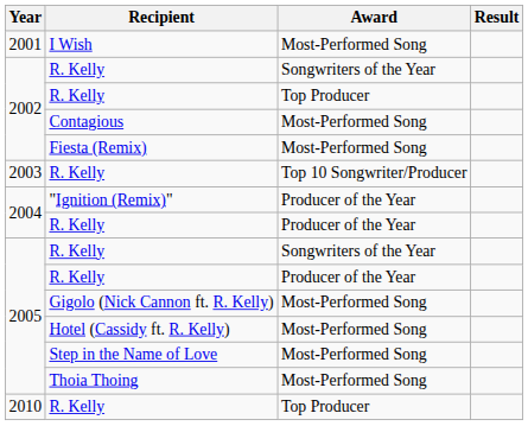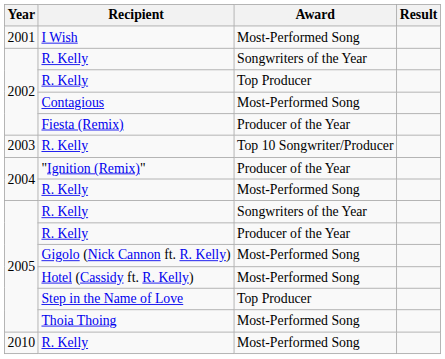 <table class="wikitable">
 <tr>
 <th>Year</th>
 <th>Recipient</th>
 <th>Award</th>
 <th>Result</th>
 </tr>
 <tr>
 <td>2001</td>
 <td><a href='#'>I Wish</a></td>
 <td>Most-Performed Song</td>
 <td></td>
 </tr>
 <tr>
 <td rowspan="4">2002</td>
 <td><a href='#'>R. Kelly</a></td>
 <td>Songwriters of the Year</td>
 <td></td>
 </tr>
 <tr>
 <td><a href='#'>R. Kelly</a></td>
 <td>Top Producer</td>
 <td></td>
 </tr>
 <tr>
 <td><a href='#'>Contagious</a></td>
 <td>Most-Performed Song</td>
 <td></td>
 </tr>
 <tr>
 <td><a href='#'>Fiesta (Remix)</a></td>
-<td>Most-Performed Song</td>
+<td>Producer of the Year</td>
 <td></td>
 </tr>
 <tr>
 <td>2003</td>
 <td><a href='#'>R. Kelly</a></td>
 <td>Top 10 Songwriter/Producer</td>
 <td></td>
 </tr>
 <tr>
 <td rowspan="2">2004</td>
 <td>"<a href='#'>Ignition (Remix)</a>"</td>
 <td>Producer of the Year</td>
 <td></td>
 </tr>
 <tr>
 <td><a href='#'>R. Kelly</a></td>
-<td>Producer of the Year</td>
+<td>Most-Performed Song</td>
 <td></td>
 </tr>
 <tr>
 <td rowspan="6">2005</td>
 <td><a href='#'>R. Kelly</a></td>
 <td>Songwriters of the Year</td>
 <td></td>
 </tr>
 <tr>
 <td><a href='#'>R. Kelly</a></td>
 <td>Producer of the Year</td>
 <td></td>
 </tr>
 <tr>
 <td><a href='#'>Gigolo</a> (<a href='#'>Nick Cannon</a> ft. <a href='#'>R. Kelly</a>)</td>
 <td>Most-Performed Song</td>
 <td></td>
 </tr>
 <tr>
 <td><a href='#'>Hotel</a> (<a href='#'>Cassidy</a> ft. <a href='#'>R. Kelly</a>)</td>
 <td>Most-Performed Song</td>
 <td></td>
 </tr>
 <tr>
 <td><a href='#'>Step in the Name of Love</a></td>
-<td>Most-Performed Song</td>
+<td>Top Producer</td>
 <td></td>
 </tr>
 <tr>
 <td><a href='#'>Thoia Thoing</a></td>
 <td>Most-Performed Song</td>
 <td></td>
 </tr>
 <tr>
 <td>2010</td>
 <td><a href='#'>R. Kelly</a></td>
-<td>Top Producer</td>
+<td>Most-Performed Song</td>
 <td></td>
 </tr>
 </table>
